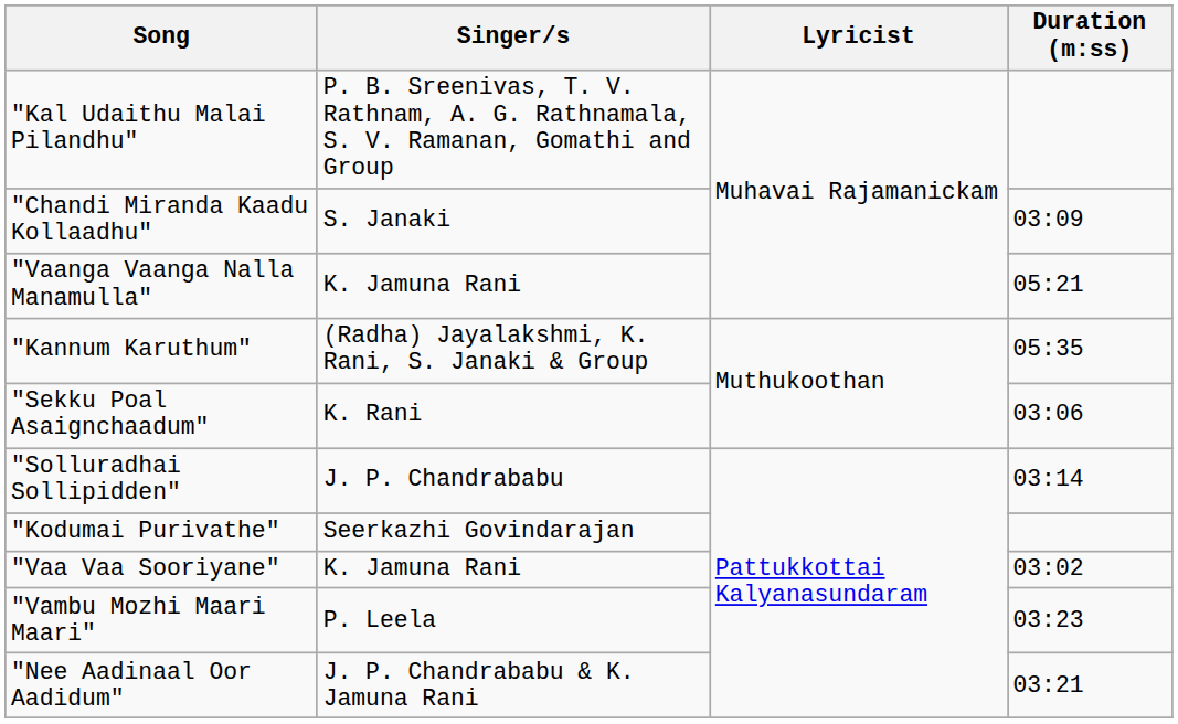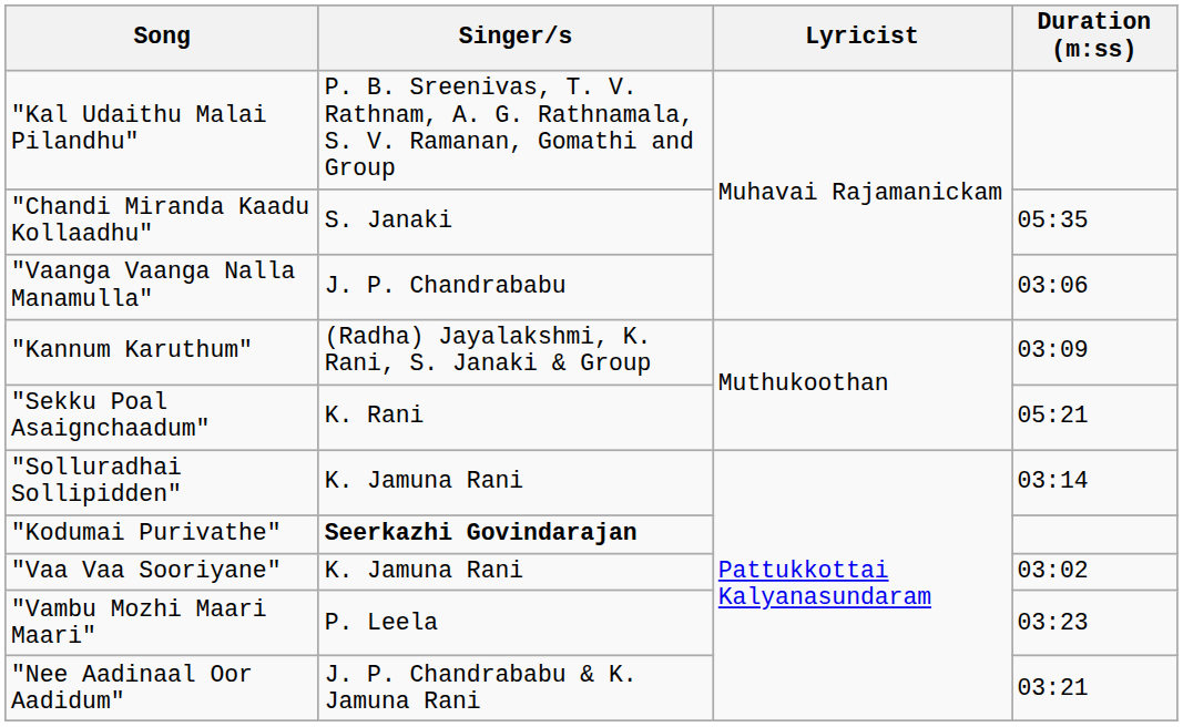 <table class="wikitable" style="font-size:95%;">
 <tr>
 <th>Song</th>
 <th>Singer/s</th>
 <th>Lyricist</th>
 <th>Duration (m:ss)</th>
 </tr>
 <tr>
 <td>"Kal Udaithu Malai Pilandhu"</td>
 <td>P. B. Sreenivas, T. V. Rathnam, A. G. Rathnamala,<br>S. V. Ramanan, Gomathi and Group</td>
 <td rowspan=3>Muhavai Rajamanickam</td>
 <td></td>
 </tr>
 <tr>
 <td>"Chandi Miranda Kaadu Kollaadhu"</td>
 <td>S. Janaki</td>
-<td>03:09</td>
+<td>05:35</td>
 </tr>
 <tr>
 <td>"Vaanga Vaanga Nalla Manamulla"</td>
-<td>K. Jamuna Rani</td>
-<td>05:21</td>
+<td>J. P. Chandrababu</td>
+<td>03:06</td>
 </tr>
 <tr>
 <td>"Kannum Karuthum"</td>
 <td>(Radha) Jayalakshmi, K. Rani, S. Janaki & Group</td>
 <td rowspan=2>Muthukoothan</td>
-<td>05:35</td>
+<td>03:09</td>
 </tr>
 <tr>
 <td>"Sekku Poal Asaignchaadum"</td>
 <td>K. Rani</td>
-<td>03:06</td>
+<td>05:21</td>
 </tr>
 <tr>
 <td>"Solluradhai Sollipidden"</td>
-<td>J. P. Chandrababu</td>
+<td>K. Jamuna Rani</td>
 <td rowspan=5><a href='#'>Pattukkottai Kalyanasundaram</a></td>
 <td>03:14</td>
 </tr>
 <tr>
 <td>"Kodumai Purivathe"</td>
-<td>Seerkazhi Govindarajan</td>
+<td><strong>Seerkazhi Govindarajan</strong></td>
 <td></td>
 </tr>
 <tr>
 <td>"Vaa Vaa Sooriyane"</td>
 <td>K. Jamuna Rani</td>
 <td>03:02</td>
 </tr>
 <tr>
 <td>"Vambu Mozhi Maari Maari"</td>
 <td>P. Leela</td>
 <td>03:23</td>
 </tr>
 <tr>
 <td>"Nee Aadinaal Oor Aadidum"</td>
 <td>J. P. Chandrababu & K. Jamuna Rani</td>
 <td>03:21</td>
 </tr>
 </table>
